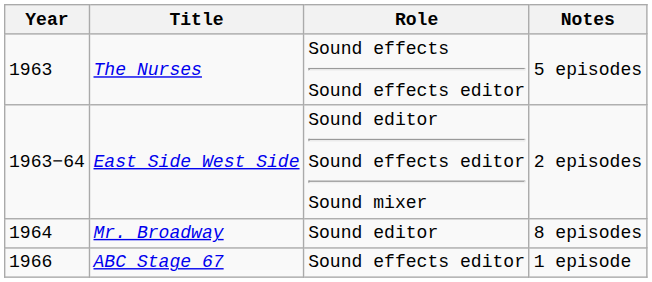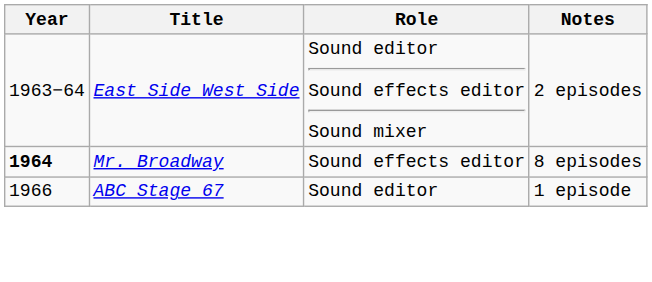 <table class="wikitable">
 <tr>
 <th>Year</th>
 <th>Title</th>
 <th>Role</th>
 <th>Notes</th>
 </tr>
 <tr>
-<td>1963</td>
-<td><em><a href='#'>The Nurses</a></em></td>
-<td>Sound effects<hr>Sound effects editor</td>
-<td>5 episodes</td>
-</tr>
-<tr>
 <td>1963−64</td>
 <td><em><a href='#'>East Side West Side</a></em></td>
 <td>Sound editor<hr>Sound effects editor<hr>Sound mixer</td>
 <td>2 episodes</td>
 </tr>
 <tr>
-<td>1964</td>
+<td><strong>1964</strong></td>
 <td><em><a href='#'>Mr. Broadway</a></em></td>
-<td>Sound editor</td>
+<td>Sound effects editor</td>
 <td>8 episodes</td>
 </tr>
 <tr>
 <td>1966</td>
 <td><em><a href='#'>ABC Stage 67</a></em></td>
-<td>Sound effects editor</td>
+<td>Sound editor</td>
 <td>1 episode</td>
 </tr>
 </table>
